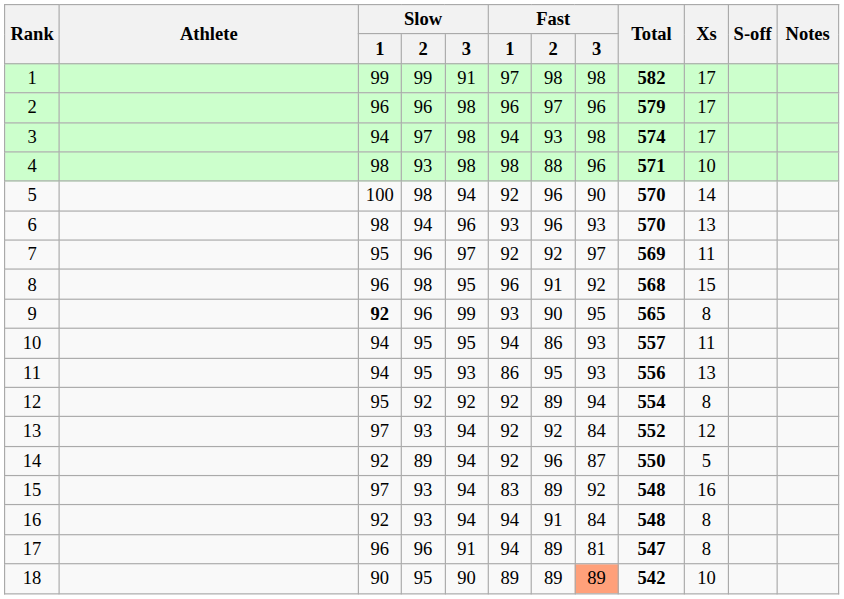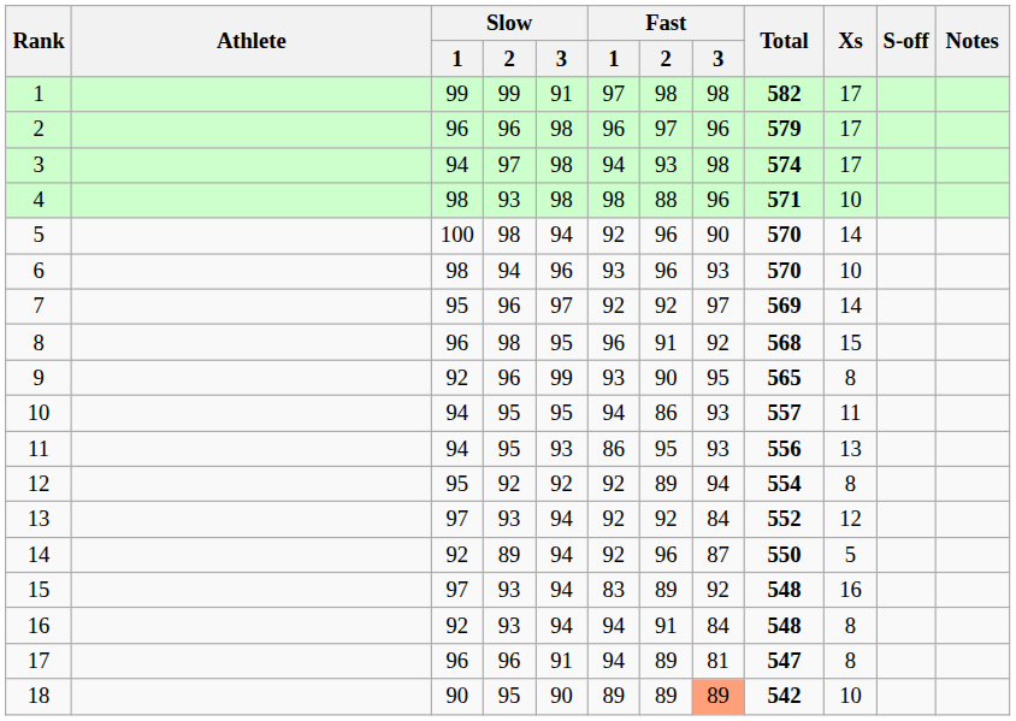 <table class="wikitable" style="text-align:center">
 <tr>
 <th rowspan=2 width=40>Rank</th>
 <th rowspan=2 width=250>Athlete</th>
 <th colspan=3>Slow</th>
 <th colspan=3>Fast</th>
 <th rowspan=2 width=50>Total</th>
 <th rowspan=2 width=30>Xs</th>
 <th rowspan=2 width=35>S-off</th>
 <th rowspan=2 width=45>Notes</th>
 </tr>
 <tr>
 <th width=30>1</th>
 <th width=30>2</th>
 <th width=30>3</th>
 <th width=30>1</th>
 <th width=30>2</th>
 <th width=30>3</th>
 </tr>
 <tr bgcolor=ccffcc>
 <td>1</td>
 <td align=left></td>
 <td>99</td>
 <td>99</td>
 <td>91</td>
 <td>97</td>
 <td>98</td>
 <td>98</td>
 <td><strong>582</strong></td>
 <td>17</td>
 <td></td>
 <td></td>
 </tr>
 <tr bgcolor=ccffcc>
 <td>2</td>
 <td align=left></td>
 <td>96</td>
 <td>96</td>
 <td>98</td>
 <td>96</td>
 <td>97</td>
 <td>96</td>
 <td><strong>579</strong></td>
 <td>17</td>
 <td></td>
 <td></td>
 </tr>
 <tr bgcolor=ccffcc>
 <td>3</td>
 <td align=left></td>
 <td>94</td>
 <td>97</td>
 <td>98</td>
 <td>94</td>
 <td>93</td>
 <td>98</td>
 <td><strong>574</strong></td>
 <td>17</td>
 <td></td>
 <td></td>
 </tr>
 <tr bgcolor=ccffcc>
 <td>4</td>
 <td align=left></td>
 <td>98</td>
 <td>93</td>
 <td>98</td>
 <td>98</td>
 <td>88</td>
 <td>96</td>
 <td><strong>571</strong></td>
 <td>10</td>
 <td></td>
 <td></td>
 </tr>
 <tr>
 <td>5</td>
 <td align=left></td>
 <td>100</td>
 <td>98</td>
 <td>94</td>
 <td>92</td>
 <td>96</td>
 <td>90</td>
 <td><strong>570</strong></td>
 <td>14</td>
 <td></td>
 <td></td>
 </tr>
 <tr>
 <td>6</td>
 <td align=left></td>
 <td>98</td>
 <td>94</td>
 <td>96</td>
 <td>93</td>
 <td>96</td>
 <td>93</td>
 <td><strong>570</strong></td>
-<td>13</td>
+<td>10</td>
 <td></td>
 <td></td>
 </tr>
 <tr>
 <td>7</td>
 <td align=left></td>
 <td>95</td>
 <td>96</td>
 <td>97</td>
 <td>92</td>
 <td>92</td>
 <td>97</td>
 <td><strong>569</strong></td>
-<td>11</td>
+<td>14</td>
 <td></td>
 <td></td>
 </tr>
 <tr>
 <td>8</td>
 <td align=left></td>
 <td>96</td>
 <td>98</td>
 <td>95</td>
 <td>96</td>
 <td>91</td>
 <td>92</td>
 <td><strong>568</strong></td>
 <td>15</td>
 <td></td>
 <td></td>
 </tr>
 <tr>
 <td>9</td>
 <td align=left></td>
-<td><strong>92</strong></td>
+<td>92</td>
 <td>96</td>
 <td>99</td>
 <td>93</td>
 <td>90</td>
 <td>95</td>
 <td><strong>565</strong></td>
 <td>8</td>
 <td></td>
 <td></td>
 </tr>
 <tr>
 <td>10</td>
 <td align=left></td>
 <td>94</td>
 <td>95</td>
 <td>95</td>
 <td>94</td>
 <td>86</td>
 <td>93</td>
 <td><strong>557</strong></td>
 <td>11</td>
 <td></td>
 <td></td>
 </tr>
 <tr>
 <td>11</td>
 <td align=left></td>
 <td>94</td>
 <td>95</td>
 <td>93</td>
 <td>86</td>
 <td>95</td>
 <td>93</td>
 <td><strong>556</strong></td>
 <td>13</td>
 <td></td>
 <td></td>
 </tr>
 <tr>
 <td>12</td>
 <td align=left></td>
 <td>95</td>
 <td>92</td>
 <td>92</td>
 <td>92</td>
 <td>89</td>
 <td>94</td>
 <td><strong>554</strong></td>
 <td>8</td>
 <td></td>
 <td></td>
 </tr>
 <tr>
 <td>13</td>
 <td align=left></td>
 <td>97</td>
 <td>93</td>
 <td>94</td>
 <td>92</td>
 <td>92</td>
 <td>84</td>
 <td><strong>552</strong></td>
 <td>12</td>
 <td></td>
 <td></td>
 </tr>
 <tr>
 <td>14</td>
 <td align=left></td>
 <td>92</td>
 <td>89</td>
 <td>94</td>
 <td>92</td>
 <td>96</td>
 <td>87</td>
 <td><strong>550</strong></td>
 <td>5</td>
 <td></td>
 <td></td>
 </tr>
 <tr>
 <td>15</td>
 <td align=left></td>
 <td>97</td>
 <td>93</td>
 <td>94</td>
 <td>83</td>
 <td>89</td>
 <td>92</td>
 <td><strong>548</strong></td>
 <td>16</td>
 <td></td>
 <td></td>
 </tr>
 <tr>
 <td>16</td>
 <td align=left></td>
 <td>92</td>
 <td>93</td>
 <td>94</td>
 <td>94</td>
 <td>91</td>
 <td>84</td>
 <td><strong>548</strong></td>
 <td>8</td>
 <td></td>
 <td></td>
 </tr>
 <tr>
 <td>17</td>
 <td align=left></td>
 <td>96</td>
 <td>96</td>
 <td>91</td>
 <td>94</td>
 <td>89</td>
 <td>81</td>
 <td><strong>547</strong></td>
 <td>8</td>
 <td></td>
 <td></td>
 </tr>
 <tr>
 <td>18</td>
 <td align=left></td>
 <td>90</td>
 <td>95</td>
 <td>90</td>
 <td>89</td>
 <td>89</td>
 <td style="background: lightsalmon;">89</td>
 <td><strong>542</strong></td>
 <td>10</td>
 <td></td>
 <td></td>
 </tr>
 </table>
